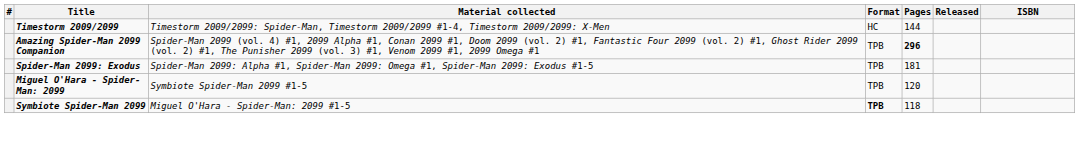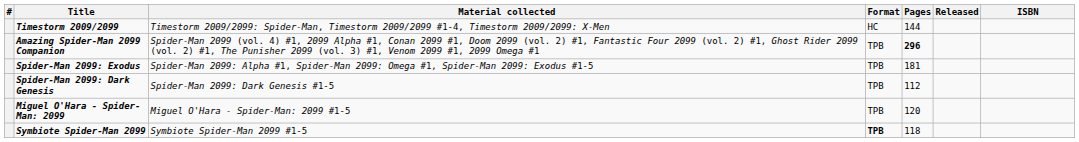 <table class="wikitable sortable" width=98%>
 <tr>
 <th>#</th>
 <th>Title</th>
 <th>Material collected</th>
 <th class="unsortable">Format</th>
 <th>Pages</th>
 <th>Released</th>
 <th class="unsortable" style="width: 10em;">ISBN</th>
 </tr>
 <tr>
 <th style="background-color: light grey;"></th>
 <td><strong><em>Timestorm 2009/2099</em></strong></td>
 <td><em>Timestorm 2009/2099: Spider-Man</em>, <em>Timestorm 2009/2099</em> #1-4, <em>Timestorm 2009/2099: X-Men</em></td>
 <td>HC</td>
 <td>144</td>
 <td></td>
 <td></td>
 </tr>
 <tr>
 <th style="background-color: light grey;"></th>
 <td><strong><em>Amazing Spider-Man 2099 Companion</em></strong></td>
 <td><em>Spider-Man 2099</em> (vol. 4) #1, <em>2099 Alpha</em> #1, <em>Conan 2099</em> #1, <em>Doom 2099</em> (vol. 2) #1, <em>Fantastic Four 2099</em> (vol. 2) #1, <em>Ghost Rider 2099</em> (vol. 2) #1, <em>The Punisher 2099</em> (vol. 3) #1, <em>Venom 2099</em> #1, <em>2099 Omega</em> #1</td>
 <td>TPB</td>
 <td><strong>296</strong></td>
 <td></td>
 <td></td>
 </tr>
 <tr>
 <th style="background-color: light grey;"></th>
 <td><strong><em>Spider-Man 2099: Exodus</em></strong></td>
 <td><em>Spider-Man 2099: Alpha</em> #1, <em>Spider-Man 2099: Omega</em> #1, <em>Spider-Man 2099: Exodus</em> #1-5</td>
 <td>TPB</td>
 <td>181</td>
 <td></td>
 <td></td>
 </tr>
 <tr>
 <th style="background-color: light grey;"></th>
+<td><strong><em>Spider-Man 2099: Dark Genesis</em></strong></td>
+<td><em>Spider-Man 2099: Dark Genesis</em> #1-5</td>
+<td>TPB</td>
+<td>112</td>
+<td></td>
+<td></td>
+</tr>
+<tr>
+<th style="background-color: light grey;"></th>
 <td><strong><em>Miguel O'Hara - Spider-Man: 2099</em></strong></td>
-<td><em>Symbiote Spider-Man 2099</em> #1-5</td>
+<td><em>Miguel O'Hara - Spider-Man: 2099</em> #1-5</td>
 <td>TPB</td>
 <td>120</td>
 <td></td>
 <td></td>
 </tr>
 <tr>
 <th style="background-color: light grey;"></th>
 <td><strong><em>Symbiote Spider-Man 2099</em></strong></td>
-<td><em>Miguel O'Hara - Spider-Man: 2099</em> #1-5</td>
+<td><em>Symbiote Spider-Man 2099</em> #1-5</td>
 <td><strong>TPB</strong></td>
 <td>118</td>
 <td></td>
 <td></td>
 </tr>
 </table>
